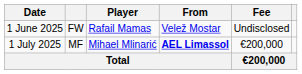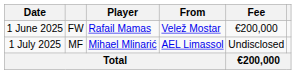 <table class="wikitable" style="text-align:center;">
 <tr>
 <th>Date</th>
 <th></th>
 <th>Player</th>
 <th>From</th>
 <th>Fee</th>
 <th></th>
 </tr>
 <tr>
 <td>1 June 2025</td>
 <td>FW</td>
 <td style="text-align:left"> <a href='#'>Rafail Mamas</a></td>
 <td style="text-align:left"> <a href='#'>Velež Mostar</a></td>
-<td>Undisclosed</td>
+<td>€200,000</td>
 <td></td>
 </tr>
 <tr>
 <td>1 July 2025</td>
 <td>MF</td>
 <td style="text-align:left"> <a href='#'>Mihael Mlinarić</a></td>
-<td style="text-align:left"><strong> <a href='#'>AEL Limassol</a></strong></td>
-<td>€200,000</td>
+<td style="text-align:left"> <a href='#'>AEL Limassol</a></td>
+<td>Undisclosed</td>
 <td></td>
 </tr>
 <tr>
 <th colspan=4>Total</th>
 <th colspan=2>€200,000</th>
 </tr>
 </table>
